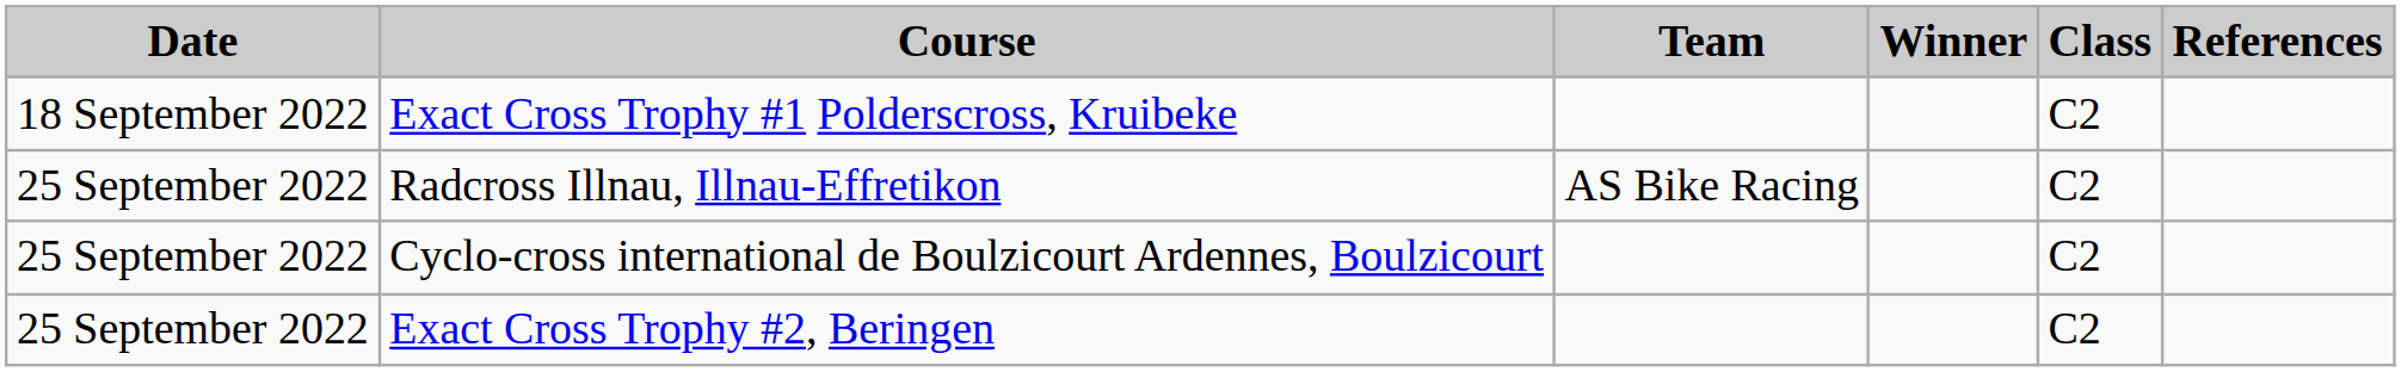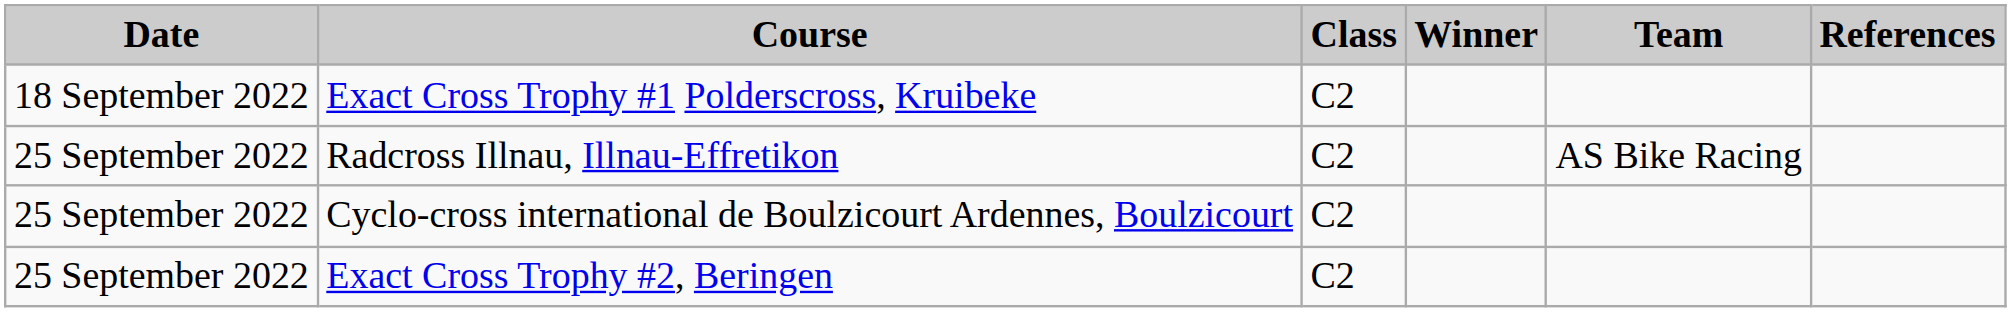 <table class="wikitable sortable alternance ">
 <tr>
 <th scope="col" style="background-color:#CCCCCC;">Date</th>
 <th scope="col" style="background-color:#CCCCCC;">Course</th>
+<th scope="col" style="background-color:#CCCCCC;">Class</th>
+<th scope="col" style="background-color:#CCCCCC;">Winner</th>
 <th scope="col" style="background-color:#CCCCCC;">Team</th>
-<th scope="col" style="background-color:#CCCCCC;">Winner</th>
-<th scope="col" style="background-color:#CCCCCC;">Class</th>
 <th scope="col" style="background-color:#CCCCCC;">References</th>
 </tr>
 <tr>
 <td>18 September 2022</td>
 <td> <a href='#'>Exact Cross Trophy #1</a> <a href='#'>Polderscross</a>, <a href='#'>Kruibeke</a></td>
+<td>C2</td>
 <td></td>
 <td></td>
-<td>C2</td>
 <td></td>
 </tr>
 <tr>
 <td>25 September 2022</td>
 <td> Radcross Illnau, <a href='#'>Illnau-Effretikon</a></td>
+<td>C2</td>
+<td></td>
 <td>AS Bike Racing</td>
-<td></td>
-<td>C2</td>
 <td></td>
 </tr>
 <tr>
 <td>25 September 2022</td>
 <td> Cyclo-cross international de Boulzicourt Ardennes, <a href='#'>Boulzicourt</a></td>
+<td>C2</td>
 <td></td>
 <td></td>
-<td>C2</td>
 <td></td>
 </tr>
 <tr>
 <td>25 September 2022</td>
 <td> <a href='#'>Exact Cross Trophy #2</a>, <a href='#'>Beringen</a></td>
+<td>C2</td>
 <td></td>
 <td></td>
-<td>C2</td>
 <td></td>
 </tr>
 </table>
